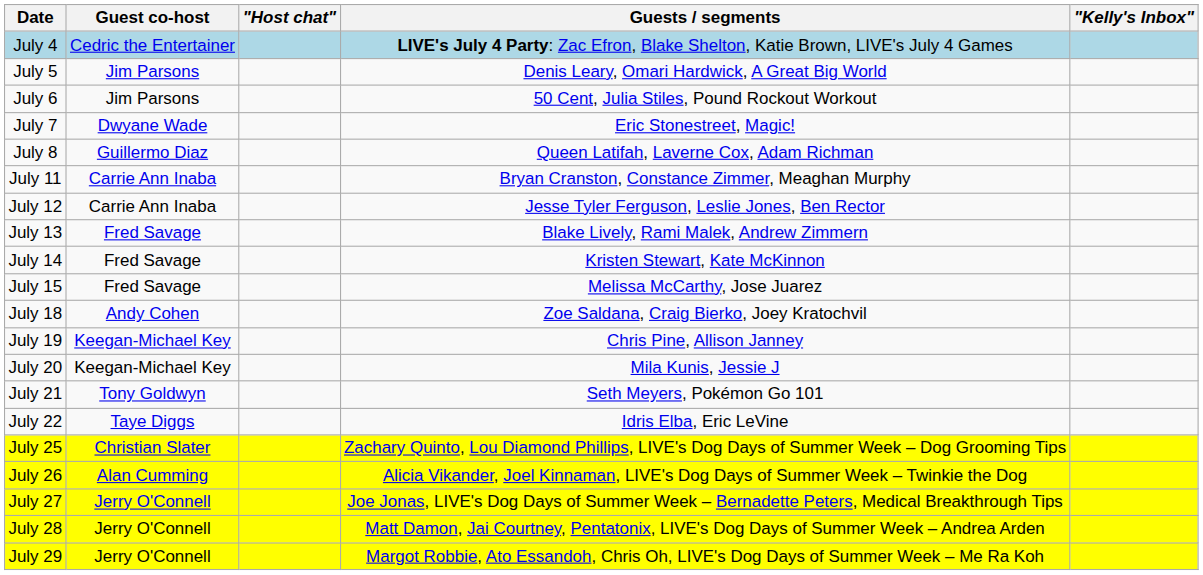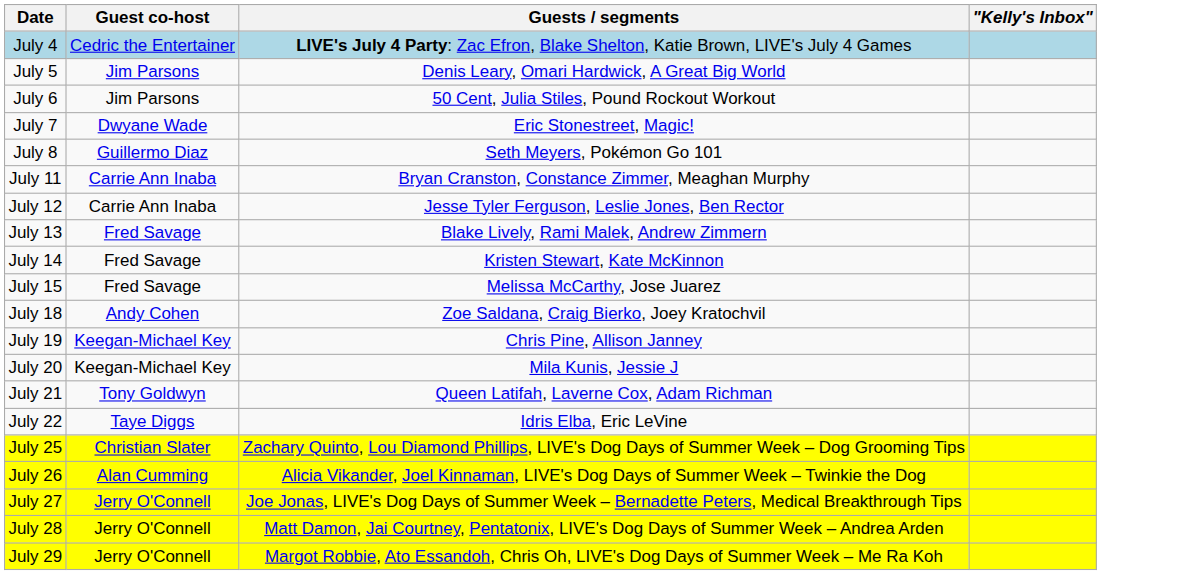 <table class="wikitable sortable" style="text-align:center;">
 <tr>
 <th>Date</th>
 <th>Guest co-host</th>
-<th><em>"Host chat"</em></th>
 <th>Guests / segments</th>
 <th><em>"Kelly's Inbox"</em></th>
 </tr>
 <tr style="background:lightblue;">
 <td>July 4</td>
 <td><a href='#'>Cedric the Entertainer</a></td>
-<td></td>
 <td><strong>LIVE's July 4 Party</strong>: <a href='#'>Zac Efron</a>, <a href='#'>Blake Shelton</a>, Katie Brown, LIVE's July 4 Games</td>
 <td></td>
 </tr>
 <tr>
 <td>July 5</td>
 <td><a href='#'>Jim Parsons</a></td>
-<td></td>
 <td><a href='#'>Denis Leary</a>, <a href='#'>Omari Hardwick</a>, <a href='#'>A Great Big World</a></td>
 <td></td>
 </tr>
 <tr>
 <td>July 6</td>
 <td>Jim Parsons</td>
-<td></td>
 <td><a href='#'>50 Cent</a>, <a href='#'>Julia Stiles</a>, Pound Rockout Workout</td>
 <td></td>
 </tr>
 <tr>
 <td>July 7</td>
 <td><a href='#'>Dwyane Wade</a></td>
-<td></td>
 <td><a href='#'>Eric Stonestreet</a>, <a href='#'>Magic!</a></td>
 <td></td>
 </tr>
 <tr>
 <td>July 8</td>
 <td><a href='#'>Guillermo Diaz</a></td>
-<td></td>
-<td><a href='#'>Queen Latifah</a>, <a href='#'>Laverne Cox</a>, <a href='#'>Adam Richman</a></td>
+<td><a href='#'>Seth Meyers</a>, Pokémon Go 101</td>
 <td></td>
 </tr>
 <tr>
 <td>July 11</td>
 <td><a href='#'>Carrie Ann Inaba</a></td>
-<td></td>
 <td><a href='#'>Bryan Cranston</a>, <a href='#'>Constance Zimmer</a>, Meaghan Murphy</td>
 <td></td>
 </tr>
 <tr>
 <td>July 12</td>
 <td>Carrie Ann Inaba</td>
-<td></td>
 <td><a href='#'>Jesse Tyler Ferguson</a>, <a href='#'>Leslie Jones</a>, <a href='#'>Ben Rector</a></td>
 <td></td>
 </tr>
 <tr>
 <td>July 13</td>
 <td><a href='#'>Fred Savage</a></td>
-<td></td>
 <td><a href='#'>Blake Lively</a>, <a href='#'>Rami Malek</a>, <a href='#'>Andrew Zimmern</a></td>
 <td></td>
 </tr>
 <tr>
 <td>July 14</td>
 <td>Fred Savage</td>
-<td></td>
 <td><a href='#'>Kristen Stewart</a>, <a href='#'>Kate McKinnon</a></td>
 <td></td>
 </tr>
 <tr>
 <td>July 15</td>
 <td>Fred Savage</td>
-<td></td>
 <td><a href='#'>Melissa McCarthy</a>, Jose Juarez</td>
 <td></td>
 </tr>
 <tr>
 <td>July 18</td>
 <td><a href='#'>Andy Cohen</a></td>
-<td></td>
 <td><a href='#'>Zoe Saldana</a>, <a href='#'>Craig Bierko</a>, Joey Kratochvil</td>
 <td></td>
 </tr>
 <tr>
 <td>July 19</td>
 <td><a href='#'>Keegan-Michael Key</a></td>
-<td></td>
 <td><a href='#'>Chris Pine</a>, <a href='#'>Allison Janney</a></td>
 <td></td>
 </tr>
 <tr>
 <td>July 20</td>
 <td>Keegan-Michael Key</td>
-<td></td>
 <td><a href='#'>Mila Kunis</a>, <a href='#'>Jessie J</a></td>
 <td></td>
 </tr>
 <tr>
 <td>July 21</td>
 <td><a href='#'>Tony Goldwyn</a></td>
-<td></td>
-<td><a href='#'>Seth Meyers</a>, Pokémon Go 101</td>
+<td><a href='#'>Queen Latifah</a>, <a href='#'>Laverne Cox</a>, <a href='#'>Adam Richman</a></td>
 <td></td>
 </tr>
 <tr>
 <td>July 22</td>
 <td><a href='#'>Taye Diggs</a></td>
-<td></td>
 <td><a href='#'>Idris Elba</a>, Eric LeVine</td>
 <td></td>
 </tr>
 <tr style="background:yellow;">
 <td>July 25</td>
 <td><a href='#'>Christian Slater</a></td>
-<td></td>
 <td><a href='#'>Zachary Quinto</a>, <a href='#'>Lou Diamond Phillips</a>, LIVE's Dog Days of Summer Week – Dog Grooming Tips</td>
 <td></td>
 </tr>
 <tr style="background:yellow;">
 <td>July 26</td>
 <td><a href='#'>Alan Cumming</a></td>
-<td></td>
 <td><a href='#'>Alicia Vikander</a>, <a href='#'>Joel Kinnaman</a>, LIVE's Dog Days of Summer Week – Twinkie the Dog</td>
 <td></td>
 </tr>
 <tr style="background:yellow;">
 <td>July 27</td>
 <td><a href='#'>Jerry O'Connell</a></td>
-<td></td>
 <td><a href='#'>Joe Jonas</a>, LIVE's Dog Days of Summer Week – <a href='#'>Bernadette Peters</a>, Medical Breakthrough Tips</td>
 <td></td>
 </tr>
 <tr style="background:yellow;">
 <td>July 28</td>
 <td>Jerry O'Connell</td>
-<td></td>
 <td><a href='#'>Matt Damon</a>, <a href='#'>Jai Courtney</a>, <a href='#'>Pentatonix</a>, LIVE's Dog Days of Summer Week – Andrea Arden</td>
 <td></td>
 </tr>
 <tr style="background:yellow;">
 <td>July 29</td>
 <td>Jerry O'Connell</td>
-<td></td>
 <td><a href='#'>Margot Robbie</a>, <a href='#'>Ato Essandoh</a>, Chris Oh, LIVE's Dog Days of Summer Week – Me Ra Koh</td>
 <td></td>
 </tr>
 </table>
